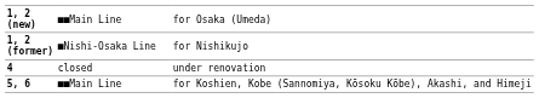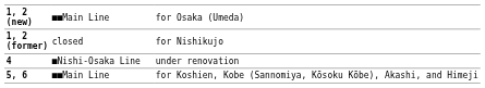 <table border="1" cellspacing="0" cellpadding="3" frame="hsides" rules="rows" style="margin-top:.4em; text-align:left">
 <tr>
 <th style="width:50px">1, 2 (new)</th>
 <td style="width:150px"><span>■</span><span>■</span>Main Line</td>
 <td>for Osaka (Umeda)</td>
 </tr>
 <tr>
 <th>1, 2 (former)</th>
-<td><span>■</span>Nishi-Osaka Line</td>
+<td>closed</td>
 <td>for Nishikujo</td>
 </tr>
 <tr>
 <th>4</th>
-<td>closed</td>
+<td><span>■</span>Nishi-Osaka Line</td>
 <td>under renovation</td>
 </tr>
 <tr>
 <th>5, 6</th>
 <td><span>■</span><span>■</span>Main Line</td>
 <td>for Koshien, Kobe (Sannomiya, Kōsoku Kōbe), Akashi, and Himeji</td>
 </tr>
 </table>
